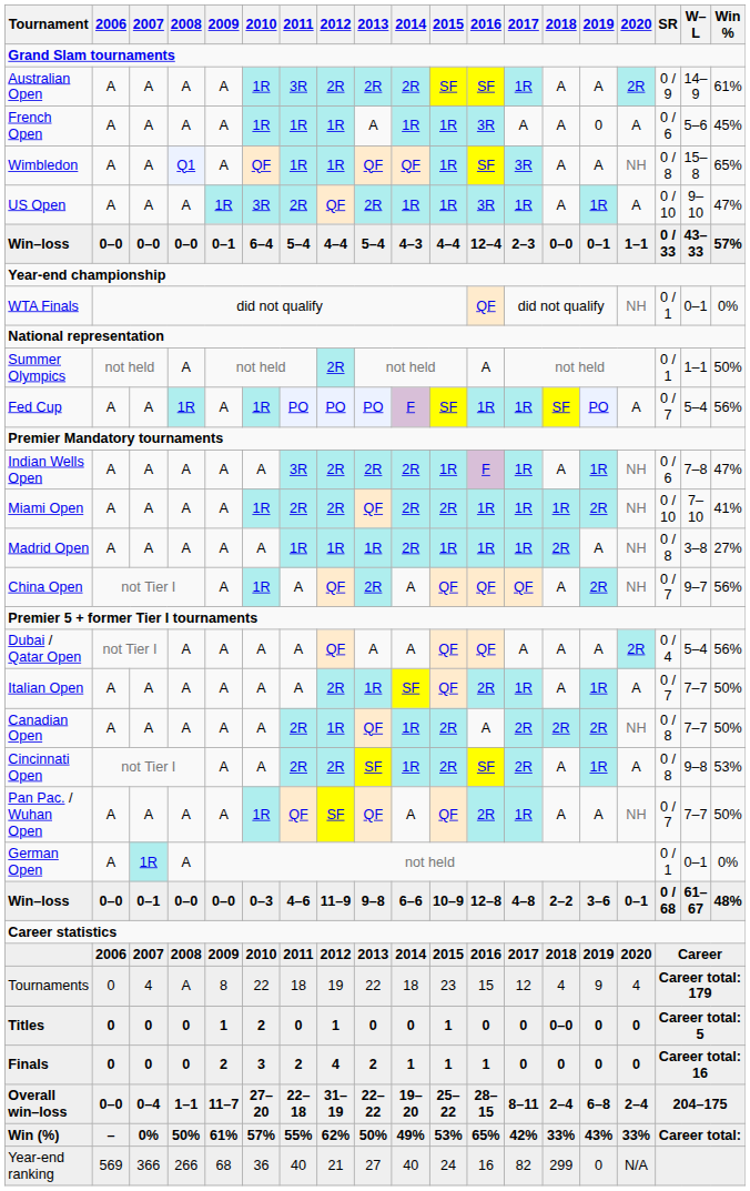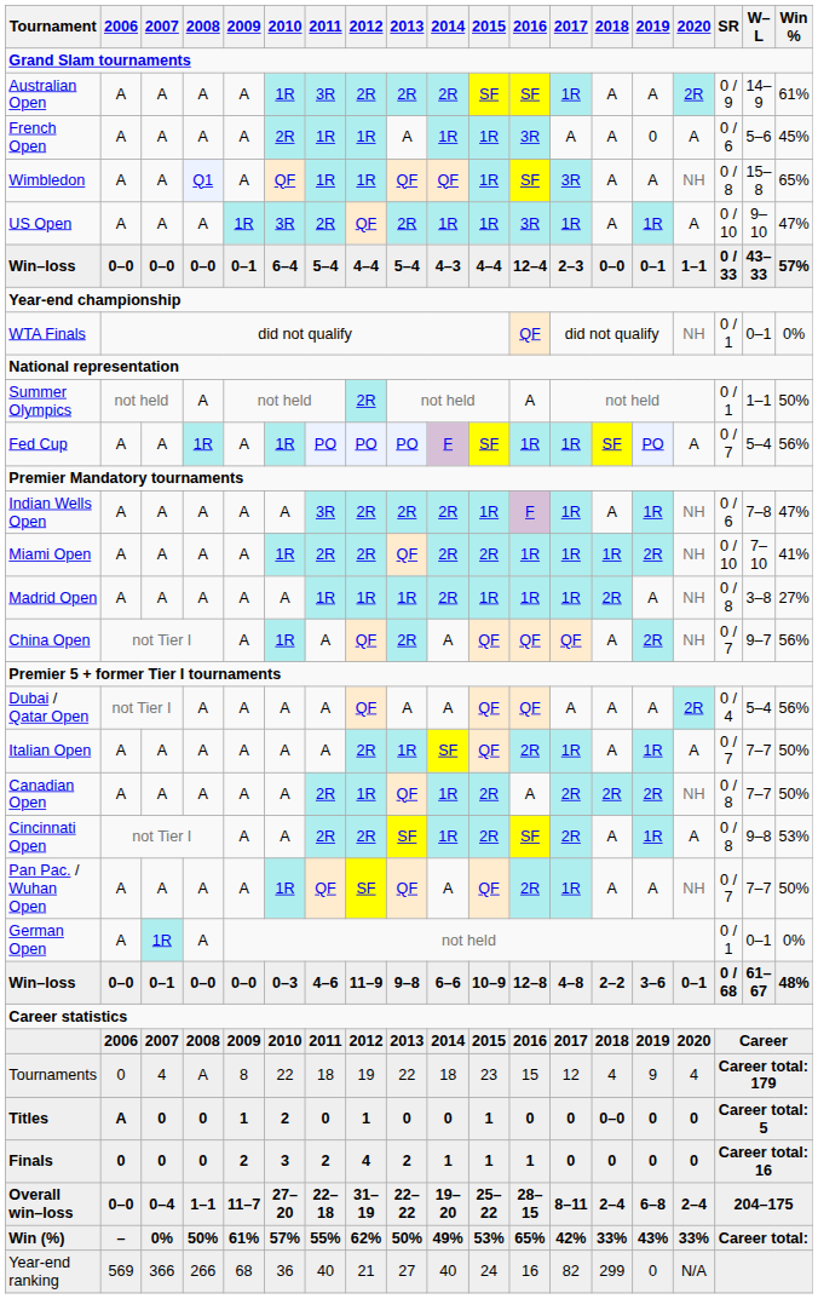 <table class="wikitable nowrap" style=text-align:center;font-size:96%>
 <tr>
 <th>Tournament</th>
 <th><a href='#'>2006</a></th>
 <th><a href='#'>2007</a></th>
 <th><a href='#'>2008</a></th>
 <th><a href='#'>2009</a></th>
 <th><a href='#'>2010</a></th>
 <th><a href='#'>2011</a></th>
 <th><a href='#'>2012</a></th>
 <th><a href='#'>2013</a></th>
 <th><a href='#'>2014</a></th>
 <th><a href='#'>2015</a></th>
 <th><a href='#'>2016</a></th>
 <th><a href='#'>2017</a></th>
 <th><a href='#'>2018</a></th>
 <th><a href='#'>2019</a></th>
 <th><a href='#'>2020</a></th>
 <th>SR</th>
 <th>W–L</th>
 <th>Win %</th>
 </tr>
 <tr>
 <td colspan="19" style="text-align:left;"><strong><a href='#'>Grand Slam tournaments</a></strong></td>
 </tr>
 <tr>
 <td align=left><a href='#'>Australian Open</a></td>
 <td>A</td>
 <td>A</td>
 <td>A</td>
 <td>A</td>
 <td bgcolor=afeeee><a href='#'>1R</a></td>
 <td bgcolor=afeeee><a href='#'>3R</a></td>
 <td bgcolor=afeeee><a href='#'>2R</a></td>
 <td bgcolor=afeeee><a href='#'>2R</a></td>
 <td bgcolor=afeeee><a href='#'>2R</a></td>
 <td bgcolor=yellow><a href='#'>SF</a></td>
 <td bgcolor=yellow><a href='#'>SF</a></td>
 <td bgcolor=afeeee><a href='#'>1R</a></td>
 <td>A</td>
 <td>A</td>
 <td bgcolor=afeeee><a href='#'>2R</a></td>
 <td>0 / 9</td>
 <td>14–9</td>
 <td>61%</td>
 </tr>
 <tr>
 <td align=left><a href='#'>French Open</a></td>
 <td>A</td>
 <td>A</td>
 <td>A</td>
 <td>A</td>
-<td bgcolor=afeeee><a href='#'>1R</a></td>
+<td bgcolor=afeeee><a href='#'>2R</a></td>
 <td bgcolor=afeeee><a href='#'>1R</a></td>
 <td bgcolor=afeeee><a href='#'>1R</a></td>
 <td>A</td>
 <td bgcolor=afeeee><a href='#'>1R</a></td>
 <td bgcolor=afeeee><a href='#'>1R</a></td>
 <td bgcolor=afeeee><a href='#'>3R</a></td>
 <td>A</td>
 <td>A</td>
 <td>0</td>
 <td>A</td>
 <td>0 / 6</td>
 <td>5–6</td>
 <td>45%</td>
 </tr>
 <tr>
 <td align=left><a href='#'>Wimbledon</a></td>
 <td>A</td>
 <td>A</td>
 <td bgcolor="ecf2ff"><a href='#'>Q1</a></td>
 <td>A</td>
 <td bgcolor=ffebcd><a href='#'>QF</a></td>
 <td bgcolor=afeeee><a href='#'>1R</a></td>
 <td bgcolor=afeeee><a href='#'>1R</a></td>
 <td bgcolor=ffebcd><a href='#'>QF</a></td>
 <td bgcolor=ffebcd><a href='#'>QF</a></td>
 <td bgcolor=afeeee><a href='#'>1R</a></td>
 <td bgcolor=yellow><a href='#'>SF</a></td>
 <td bgcolor=afeeee><a href='#'>3R</a></td>
 <td>A</td>
 <td>A</td>
 <td style="color:#767676">NH</td>
 <td>0 / 8</td>
 <td>15–8</td>
 <td>65%</td>
 </tr>
 <tr>
 <td align=left><a href='#'>US Open</a></td>
 <td>A</td>
 <td>A</td>
 <td>A</td>
 <td bgcolor=afeeee><a href='#'>1R</a></td>
 <td bgcolor=afeeee><a href='#'>3R</a></td>
 <td bgcolor=afeeee><a href='#'>2R</a></td>
 <td bgcolor=ffebcd><a href='#'>QF</a></td>
 <td bgcolor=afeeee><a href='#'>2R</a></td>
 <td bgcolor=afeeee><a href='#'>1R</a></td>
 <td bgcolor=afeeee><a href='#'>1R</a></td>
 <td bgcolor=afeeee><a href='#'>3R</a></td>
 <td bgcolor=afeeee><a href='#'>1R</a></td>
 <td>A</td>
 <td bgcolor=afeeee><a href='#'>1R</a></td>
 <td>A</td>
 <td>0 / 10</td>
 <td>9–10</td>
 <td>47%</td>
 </tr>
 <tr style="font-weight:bold; background:#efefef;">
 <td style=text-align:left>Win–loss</td>
 <td>0–0</td>
 <td>0–0</td>
 <td>0–0</td>
 <td>0–1</td>
 <td>6–4</td>
 <td>5–4</td>
 <td>4–4</td>
 <td>5–4</td>
 <td>4–3</td>
 <td>4–4</td>
 <td>12–4</td>
 <td>2–3</td>
 <td>0–0</td>
 <td>0–1</td>
 <td>1–1</td>
 <td>0 / 33</td>
 <td>43–33</td>
 <td>57%</td>
 </tr>
 <tr>
 <td colspan="19" align="left"><strong>Year-end championship</strong></td>
 </tr>
 <tr>
 <td align=left><a href='#'>WTA Finals</a></td>
 <td colspan="10">did not qualify</td>
 <td bgcolor=ffebcd><a href='#'>QF</a></td>
 <td colspan="3">did not qualify</td>
 <td style="color:#767676">NH</td>
 <td>0 / 1</td>
 <td>0–1</td>
 <td>0%</td>
 </tr>
 <tr>
 <td colspan="19" align="left"><strong>National representation</strong></td>
 </tr>
 <tr>
 <td align=left><a href='#'>Summer Olympics</a></td>
 <td colspan=2 style=color:#767676>not held</td>
 <td>A</td>
 <td colspan=3 style=color:#767676>not held</td>
 <td bgcolor=afeeee><a href='#'>2R</a></td>
 <td colspan=3 style=color:#767676>not held</td>
 <td>A</td>
 <td colspan=4 style="color:#767676">not held</td>
 <td>0 / 1</td>
 <td>1–1</td>
 <td>50%</td>
 </tr>
 <tr>
 <td align=left><a href='#'>Fed Cup</a></td>
 <td>A</td>
 <td>A</td>
 <td bgcolor=afeeee><a href='#'>1R</a></td>
 <td>A</td>
 <td bgcolor=afeeee><a href='#'>1R</a></td>
 <td bgcolor=ecf2ff><a href='#'>PO</a></td>
 <td bgcolor=ecf2ff><a href='#'>PO</a></td>
 <td bgcolor=ecf2ff><a href='#'>PO</a></td>
 <td bgcolor=thistle><a href='#'>F</a></td>
 <td bgcolor=yellow><a href='#'>SF</a></td>
 <td bgcolor=afeeee><a href='#'>1R</a></td>
 <td bgcolor=afeeee><a href='#'>1R</a></td>
 <td bgcolor=yellow><a href='#'>SF</a></td>
 <td bgcolor=ecf2ff><a href='#'>PO</a></td>
 <td>A</td>
 <td>0 / 7</td>
 <td>5–4</td>
 <td>56%</td>
 </tr>
 <tr>
 <td colspan="19" align="left"><strong>Premier Mandatory tournaments</strong></td>
 </tr>
 <tr>
 <td align=left><a href='#'>Indian Wells Open</a></td>
 <td>A</td>
 <td>A</td>
 <td>A</td>
 <td>A</td>
 <td>A</td>
 <td bgcolor=afeeee><a href='#'>3R</a></td>
 <td bgcolor=afeeee><a href='#'>2R</a></td>
 <td bgcolor=afeeee><a href='#'>2R</a></td>
 <td bgcolor=afeeee><a href='#'>2R</a></td>
 <td bgcolor=afeeee><a href='#'>1R</a></td>
 <td bgcolor=thistle><a href='#'>F</a></td>
 <td bgcolor=afeeee><a href='#'>1R</a></td>
 <td>A</td>
 <td bgcolor=afeeee><a href='#'>1R</a></td>
 <td style="color:#767676">NH</td>
 <td>0 / 6</td>
 <td>7–8</td>
 <td>47%</td>
 </tr>
 <tr>
 <td align=left><a href='#'>Miami Open</a></td>
 <td>A</td>
 <td>A</td>
 <td>A</td>
 <td>A</td>
 <td bgcolor=afeeee><a href='#'>1R</a></td>
 <td bgcolor=afeeee><a href='#'>2R</a></td>
 <td bgcolor=afeeee><a href='#'>2R</a></td>
 <td bgcolor=ffebcd><a href='#'>QF</a></td>
 <td bgcolor=afeeee><a href='#'>2R</a></td>
 <td bgcolor=afeeee><a href='#'>2R</a></td>
 <td bgcolor=afeeee><a href='#'>1R</a></td>
 <td bgcolor=afeeee><a href='#'>1R</a></td>
 <td bgcolor=afeeee><a href='#'>1R</a></td>
 <td bgcolor=afeeee><a href='#'>2R</a></td>
 <td style="color:#767676">NH</td>
 <td>0 / 10</td>
 <td>7–10</td>
 <td>41%</td>
 </tr>
 <tr>
 <td align=left><a href='#'>Madrid Open</a></td>
 <td>A</td>
 <td>A</td>
 <td>A</td>
 <td>A</td>
 <td>A</td>
 <td bgcolor=afeeee><a href='#'>1R</a></td>
 <td bgcolor=afeeee><a href='#'>1R</a></td>
 <td bgcolor=afeeee><a href='#'>1R</a></td>
 <td bgcolor=afeeee><a href='#'>2R</a></td>
 <td bgcolor=afeeee><a href='#'>1R</a></td>
 <td bgcolor=afeeee><a href='#'>1R</a></td>
 <td bgcolor=afeeee><a href='#'>1R</a></td>
 <td bgcolor=afeeee><a href='#'>2R</a></td>
 <td>A</td>
 <td style="color:#767676">NH</td>
 <td>0 / 8</td>
 <td>3–8</td>
 <td>27%</td>
 </tr>
 <tr>
 <td align=left><a href='#'>China Open</a></td>
 <td colspan=3 style=color:#767676>not Tier I</td>
 <td>A</td>
 <td bgcolor=afeeee><a href='#'>1R</a></td>
 <td>A</td>
 <td bgcolor=ffebcd><a href='#'>QF</a></td>
 <td bgcolor=afeeee><a href='#'>2R</a></td>
 <td>A</td>
 <td bgcolor=ffebcd><a href='#'>QF</a></td>
 <td bgcolor=ffebcd><a href='#'>QF</a></td>
 <td bgcolor=ffebcd><a href='#'>QF</a></td>
 <td>A</td>
 <td bgcolor=afeeee><a href='#'>2R</a></td>
 <td style="color:#767676">NH</td>
 <td>0 / 7</td>
 <td>9–7</td>
 <td>56%</td>
 </tr>
 <tr>
 <td colspan="19" align="left"><strong>Premier 5 + former Tier I tournaments</strong></td>
 </tr>
 <tr>
 <td align="left"><a href='#'>Dubai</a> / <a href='#'>Qatar Open</a></td>
 <td colspan=2 style=color:#767676>not Tier I</td>
 <td>A</td>
 <td>A</td>
 <td>A</td>
 <td>A</td>
 <td bgcolor=ffebcd><a href='#'>QF</a></td>
 <td>A</td>
 <td>A</td>
 <td bgcolor=ffebcd><a href='#'>QF</a></td>
 <td bgcolor=ffebcd><a href='#'>QF</a></td>
 <td>A</td>
 <td>A</td>
 <td>A</td>
 <td bgcolor=afeeee><a href='#'>2R</a></td>
 <td>0 / 4</td>
 <td>5–4</td>
 <td>56%</td>
 </tr>
 <tr>
 <td align=left><a href='#'>Italian Open</a></td>
 <td>A</td>
 <td>A</td>
 <td>A</td>
 <td>A</td>
 <td>A</td>
 <td>A</td>
 <td bgcolor=afeeee><a href='#'>2R</a></td>
 <td bgcolor=afeeee><a href='#'>1R</a></td>
 <td bgcolor=yellow><a href='#'>SF</a></td>
 <td bgcolor=ffebcd><a href='#'>QF</a></td>
 <td bgcolor=afeeee><a href='#'>2R</a></td>
 <td bgcolor=afeeee><a href='#'>1R</a></td>
 <td>A</td>
 <td bgcolor=afeeee><a href='#'>1R</a></td>
 <td>A</td>
 <td>0 / 7</td>
 <td>7–7</td>
 <td>50%</td>
 </tr>
 <tr>
 <td align=left><a href='#'>Canadian Open</a></td>
 <td>A</td>
 <td>A</td>
 <td>A</td>
 <td>A</td>
 <td>A</td>
 <td bgcolor=afeeee><a href='#'>2R</a></td>
 <td bgcolor=afeeee><a href='#'>1R</a></td>
 <td bgcolor=ffebcd><a href='#'>QF</a></td>
 <td bgcolor=afeeee><a href='#'>1R</a></td>
 <td bgcolor=afeeee><a href='#'>2R</a></td>
 <td>A</td>
 <td bgcolor=afeeee><a href='#'>2R</a></td>
 <td bgcolor=afeeee><a href='#'>2R</a></td>
 <td bgcolor=afeeee><a href='#'>2R</a></td>
 <td style="color:#767676">NH</td>
 <td>0 / 8</td>
 <td>7–7</td>
 <td>50%</td>
 </tr>
 <tr>
 <td align=left><a href='#'>Cincinnati Open</a></td>
 <td colspan=3 style=color:#767676>not Tier I</td>
 <td>A</td>
 <td>A</td>
 <td bgcolor=afeeee><a href='#'>2R</a></td>
 <td bgcolor=afeeee><a href='#'>2R</a></td>
 <td bgcolor=yellow><a href='#'>SF</a></td>
 <td bgcolor=afeeee><a href='#'>1R</a></td>
 <td bgcolor=afeeee><a href='#'>2R</a></td>
 <td bgcolor=yellow><a href='#'>SF</a></td>
 <td bgcolor=afeeee><a href='#'>2R</a></td>
 <td>A</td>
 <td bgcolor=afeeee><a href='#'>1R</a></td>
 <td>A</td>
 <td>0 / 8</td>
 <td>9–8</td>
 <td>53%</td>
 </tr>
 <tr>
 <td align="left"><a href='#'>Pan Pac.</a> / <a href='#'>Wuhan Open</a></td>
 <td>A</td>
 <td>A</td>
 <td>A</td>
 <td>A</td>
 <td bgcolor=afeeee><a href='#'>1R</a></td>
 <td bgcolor=ffebcd><a href='#'>QF</a></td>
 <td bgcolor=yellow><a href='#'>SF</a></td>
 <td bgcolor=ffebcd><a href='#'>QF</a></td>
 <td>A</td>
 <td bgcolor=ffebcd><a href='#'>QF</a></td>
 <td bgcolor=afeeee><a href='#'>2R</a></td>
 <td bgcolor=afeeee><a href='#'>1R</a></td>
 <td>A</td>
 <td>A</td>
 <td style="color:#767676">NH</td>
 <td>0 / 7</td>
 <td>7–7</td>
 <td>50%</td>
 </tr>
 <tr>
 <td align=left><a href='#'>German Open</a></td>
 <td>A</td>
 <td bgcolor=afeeee><a href='#'>1R</a></td>
 <td>A</td>
 <td colspan=12 style=color:#767676>not held</td>
 <td>0 / 1</td>
 <td>0–1</td>
 <td>0%</td>
 </tr>
 <tr style="font-weight:bold; background:#efefef;">
 <td style=text-align:left>Win–loss</td>
 <td>0–0</td>
 <td>0–1</td>
 <td>0–0</td>
 <td>0–0</td>
 <td>0–3</td>
 <td>4–6</td>
 <td>11–9</td>
 <td>9–8</td>
 <td>6–6</td>
 <td>10–9</td>
 <td>12–8</td>
 <td>4–8</td>
 <td>2–2</td>
 <td>3–6</td>
 <td>0–1</td>
 <td>0 / 68</td>
 <td>61–67</td>
 <td>48%</td>
 </tr>
 <tr>
 <td colspan="19" align="left"><strong>Career statistics</strong></td>
 </tr>
 <tr style="font-weight:bold; background:#efefef;">
 <td></td>
 <td>2006</td>
 <td>2007</td>
 <td>2008</td>
 <td>2009</td>
 <td>2010</td>
 <td>2011</td>
 <td>2012</td>
 <td>2013</td>
 <td>2014</td>
 <td>2015</td>
 <td>2016</td>
 <td>2017</td>
 <td>2018</td>
 <td>2019</td>
 <td>2020</td>
 <td colspan="3">Career</td>
 </tr>
 <tr bgcolor=efefef>
 <td align=left>Tournaments</td>
 <td>0</td>
 <td>4</td>
 <td>A</td>
 <td>8</td>
 <td>22</td>
 <td>18</td>
 <td>19</td>
 <td>22</td>
 <td>18</td>
 <td>23</td>
 <td>15</td>
 <td>12</td>
 <td>4</td>
 <td>9</td>
 <td>4</td>
 <td colspan=3><strong>Career total: 179</strong></td>
 </tr>
 <tr style="font-weight:bold; background:#efefef;">
 <td style=text-align:left>Titles</td>
-<td>0</td>
+<td>A</td>
 <td>0</td>
 <td>0</td>
 <td>1</td>
 <td>2</td>
 <td>0</td>
 <td>1</td>
 <td>0</td>
 <td>0</td>
 <td>1</td>
 <td>0</td>
 <td>0</td>
 <td>0–0</td>
 <td>0</td>
 <td>0</td>
 <td colspan=3>Career total: 5</td>
 </tr>
 <tr style="font-weight:bold; background:#efefef;">
 <td style=text-align:left>Finals</td>
 <td>0</td>
 <td>0</td>
 <td>0</td>
 <td>2</td>
 <td>3</td>
 <td>2</td>
 <td>4</td>
 <td>2</td>
 <td>1</td>
 <td>1</td>
 <td>1</td>
 <td>0</td>
 <td>0</td>
 <td>0</td>
 <td>0</td>
 <td colspan=3>Career total: 16</td>
 </tr>
 <tr style="font-weight:bold; background:#efefef;">
 <td style=text-align:left>Overall win–loss</td>
 <td>0–0</td>
 <td>0–4</td>
 <td>1–1</td>
 <td>11–7</td>
 <td>27–20</td>
 <td>22–18</td>
 <td>31–19</td>
 <td>22–22</td>
 <td>19–20</td>
 <td>25–22</td>
 <td>28–15</td>
 <td>8–11</td>
 <td>2–4</td>
 <td>6–8</td>
 <td>2–4</td>
 <td colspan=3>204–175</td>
 </tr>
 <tr style="font-weight:bold; background:#efefef;">
 <td style=text-align:left>Win (%)</td>
 <td>–</td>
 <td>0%</td>
 <td>50%</td>
 <td>61%</td>
 <td>57%</td>
 <td>55%</td>
 <td>62%</td>
 <td>50%</td>
 <td>49%</td>
 <td>53%</td>
 <td>65%</td>
 <td>42%</td>
 <td>33%</td>
 <td>43%</td>
 <td>33%</td>
 <td colspan=3>Career total: </td>
 </tr>
 <tr bgcolor=efefef>
 <td align=left>Year-end ranking</td>
 <td>569</td>
 <td>366</td>
 <td>266</td>
 <td>68</td>
 <td>36</td>
 <td>40</td>
 <td>21</td>
 <td>27</td>
 <td>40</td>
 <td>24</td>
 <td>16</td>
 <td>82</td>
 <td>299</td>
 <td>0</td>
 <td>N/A</td>
 <td colspan=3></td>
 </tr>
 </table>
